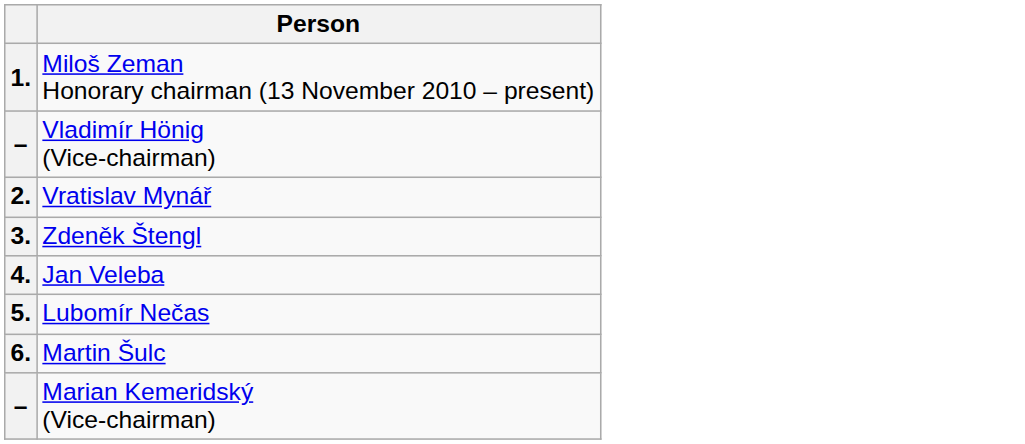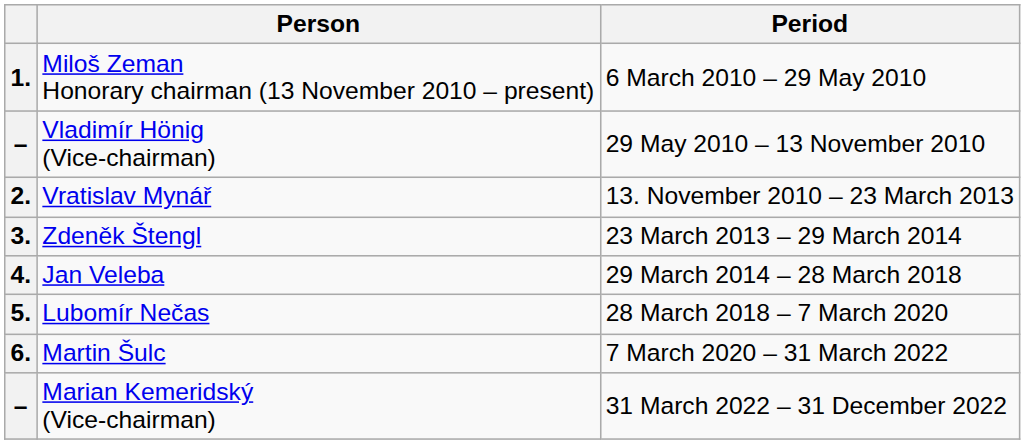 <table class="wikitable">
 <tr>
 <th></th>
 <th>Person</th>
+<th>Period</th>
 </tr>
 <tr>
 <th>1.</th>
 <td><a href='#'>Miloš Zeman</a><br>Honorary chairman (13 November 2010 – present)</td>
+<td>6 March 2010 – 29 May 2010</td>
 </tr>
 <tr>
 <th>–</th>
 <td><a href='#'>Vladimír Hönig</a><br>(Vice-chairman)</td>
+<td>29 May 2010 – 13 November 2010</td>
 </tr>
 <tr>
 <th>2.</th>
 <td><a href='#'>Vratislav Mynář</a></td>
+<td>13. November 2010 – 23 March 2013</td>
 </tr>
 <tr>
 <th>3.</th>
 <td><a href='#'>Zdeněk Štengl</a></td>
+<td>23 March 2013 – 29 March 2014</td>
 </tr>
 <tr>
 <th>4.</th>
 <td><a href='#'>Jan Veleba</a></td>
+<td>29 March 2014 – 28 March 2018</td>
 </tr>
 <tr>
 <th>5.</th>
 <td><a href='#'>Lubomír Nečas</a></td>
+<td>28 March 2018 – 7 March 2020</td>
 </tr>
 <tr>
 <th>6.</th>
 <td><a href='#'>Martin Šulc</a></td>
+<td>7 March 2020 – 31 March 2022</td>
 </tr>
 <tr>
 <th>–</th>
 <td><a href='#'>Marian Kemeridský</a><br>(Vice-chairman)</td>
+<td>31 March 2022 – 31 December 2022</td>
 </tr>
 </table>
